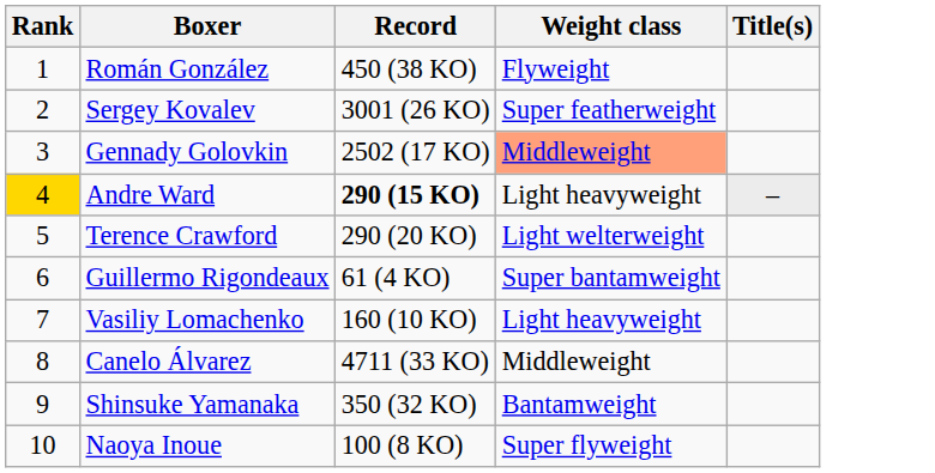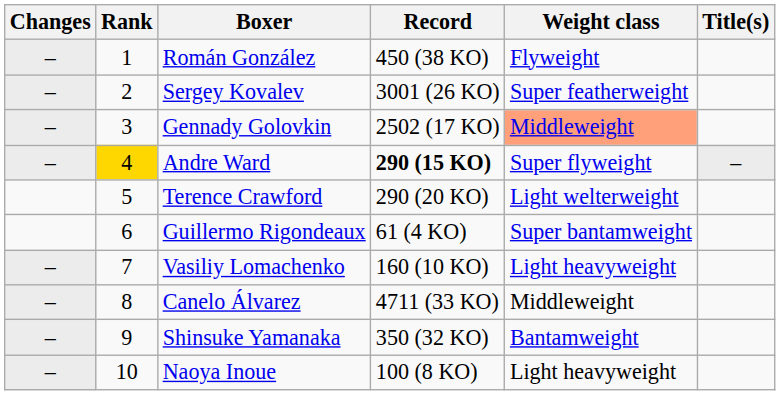 <table class="wikitable ">
 <tr>
+<th>Changes</th>
 <th>Rank</th>
 <th>Boxer</th>
 <th>Record</th>
 <th>Weight class</th>
 <th>Title(s)</th>
 </tr>
 <tr>
+<td align=center bgcolor=#ECECEC>–</td>
 <td align=center>1</td>
 <td><a href='#'>Román González</a></td>
 <td>450 (38 KO)</td>
 <td><a href='#'>Flyweight</a></td>
 <td></td>
 </tr>
 <tr>
+<td align=center bgcolor=#ECECEC>–</td>
 <td align=center>2</td>
 <td><a href='#'>Sergey Kovalev</a></td>
 <td>3001 (26 KO)</td>
 <td><a href='#'>Super featherweight</a></td>
 <td></td>
 </tr>
 <tr>
+<td align=center bgcolor=#ECECEC>–</td>
 <td align=center>3</td>
 <td><a href='#'>Gennady Golovkin</a></td>
 <td>2502 (17 KO)</td>
 <td style="background: lightsalmon;"><a href='#'>Middleweight</a></td>
 <td></td>
 </tr>
 <tr>
+<td align=center bgcolor=#ECECEC>–</td>
 <td align=center style="background: gold;">4</td>
 <td><a href='#'>Andre Ward</a></td>
 <td><strong>290 (15 KO)</strong></td>
-<td>Light heavyweight</td>
+<td><a href='#'>Super flyweight</a></td>
 <td align=center bgcolor=#ECECEC data-sort-value="Z">–</td>
 </tr>
 <tr>
+<td align=center></td>
 <td align=center>5</td>
 <td><a href='#'>Terence Crawford</a></td>
 <td>290 (20 KO)</td>
 <td><a href='#'>Light welterweight</a></td>
 <td></td>
 </tr>
 <tr>
+<td align=center></td>
 <td align=center>6</td>
 <td><a href='#'>Guillermo Rigondeaux</a></td>
 <td>61 (4 KO)</td>
 <td><a href='#'>Super bantamweight</a></td>
 <td></td>
 </tr>
 <tr>
+<td align=center bgcolor=#ECECEC>–</td>
 <td align=center>7</td>
 <td><a href='#'>Vasiliy Lomachenko</a></td>
 <td>160 (10 KO)</td>
 <td><a href='#'>Light heavyweight</a></td>
 <td></td>
 </tr>
 <tr>
+<td align=center bgcolor=#ECECEC>–</td>
 <td align=center>8</td>
 <td><a href='#'>Canelo Álvarez</a></td>
 <td>4711 (33 KO)</td>
 <td>Middleweight</td>
 <td></td>
 </tr>
 <tr>
+<td align=center bgcolor=#ECECEC>–</td>
 <td align=center>9</td>
 <td><a href='#'>Shinsuke Yamanaka</a></td>
 <td>350 (32 KO)</td>
 <td><a href='#'>Bantamweight</a></td>
 <td></td>
 </tr>
 <tr>
+<td align=center bgcolor=#ECECEC>–</td>
 <td align=center>10</td>
 <td><a href='#'>Naoya Inoue</a></td>
 <td>100 (8 KO)</td>
-<td><a href='#'>Super flyweight</a></td>
+<td>Light heavyweight</td>
 <td></td>
 </tr>
 </table>
